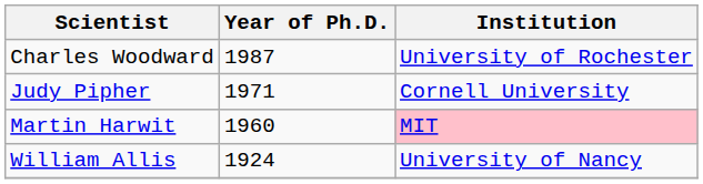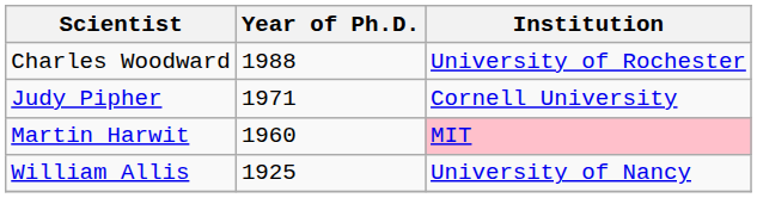 <table class="wikitable sortable">
 <tr>
 <th>Scientist</th>
 <th>Year of Ph.D.</th>
 <th>Institution</th>
 </tr>
 <tr>
 <td>Charles Woodward</td>
-<td>1987</td>
+<td>1988</td>
 <td><a href='#'>University of Rochester</a></td>
 </tr>
 <tr>
 <td><a href='#'>Judy Pipher</a></td>
 <td>1971</td>
 <td><a href='#'>Cornell University</a></td>
 </tr>
 <tr>
 <td><a href='#'>Martin Harwit</a></td>
 <td>1960</td>
 <td style="background: pink;"><a href='#'>MIT</a></td>
 </tr>
 <tr>
 <td><a href='#'>William Allis</a></td>
-<td>1924</td>
+<td>1925</td>
 <td><a href='#'>University of Nancy</a></td>
 </tr>
 <tr>
 </tr>
 </table>
